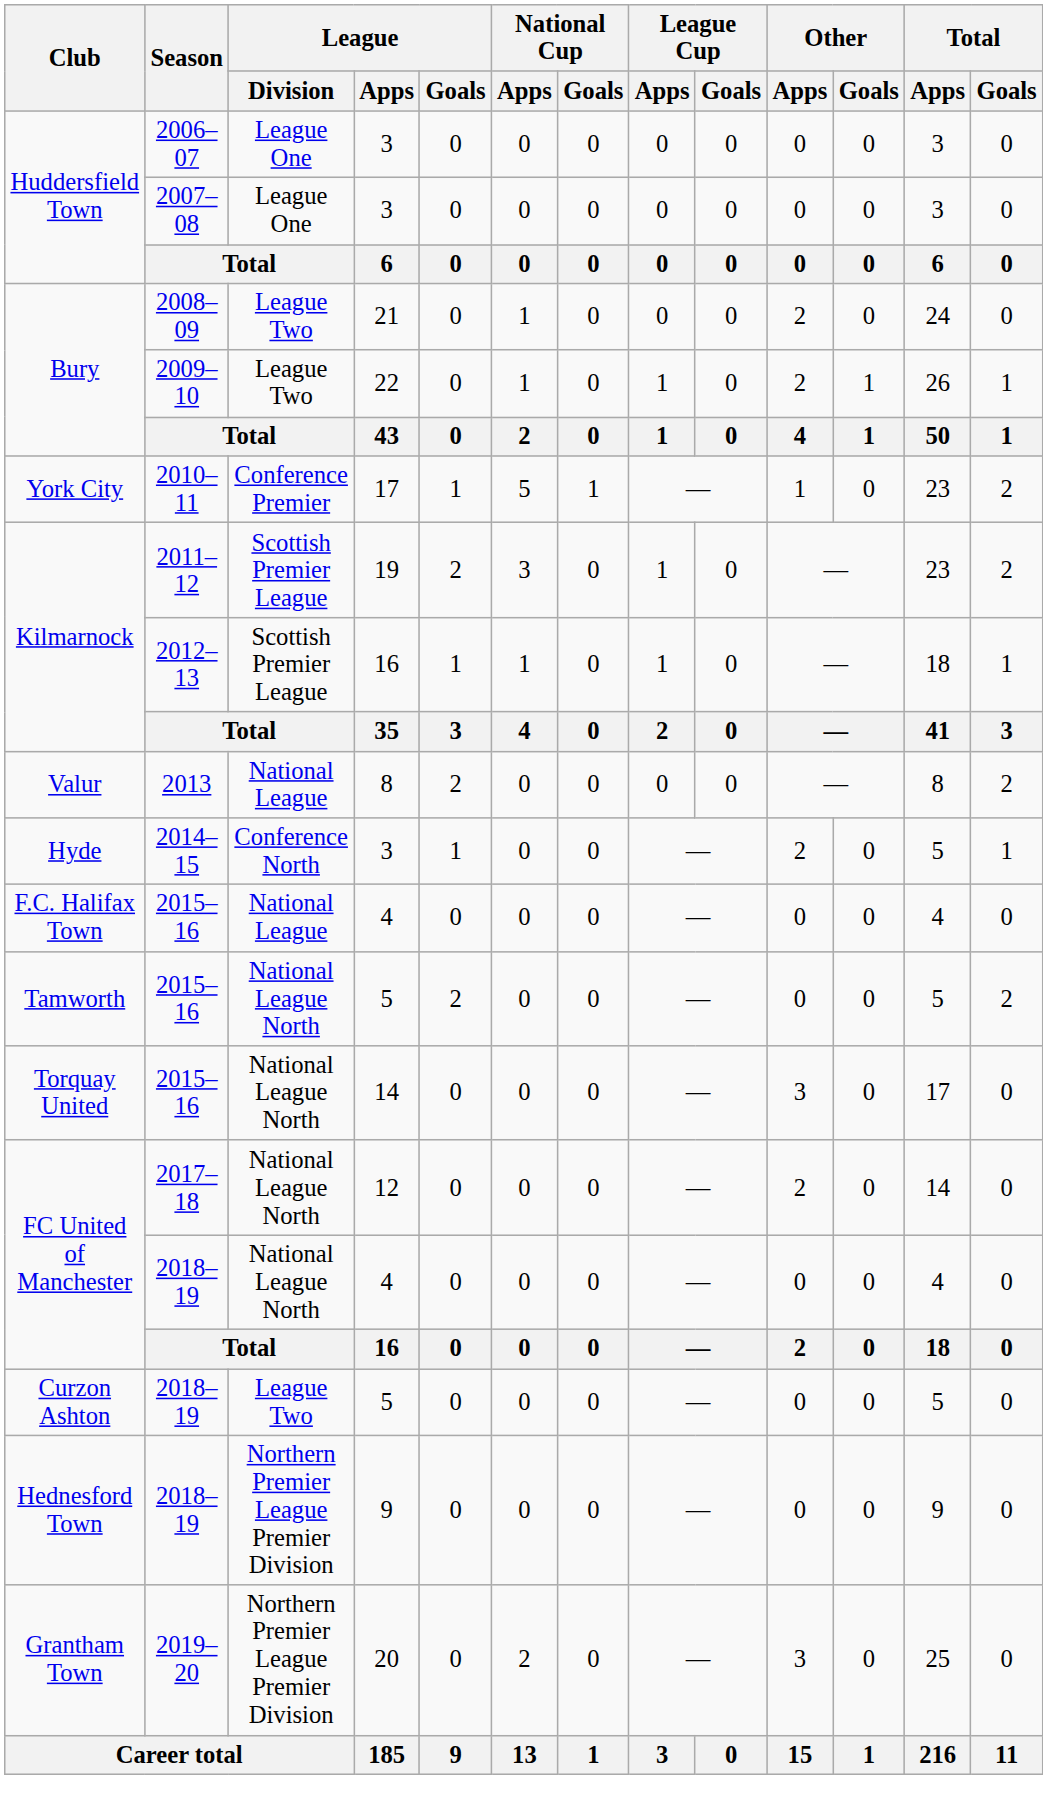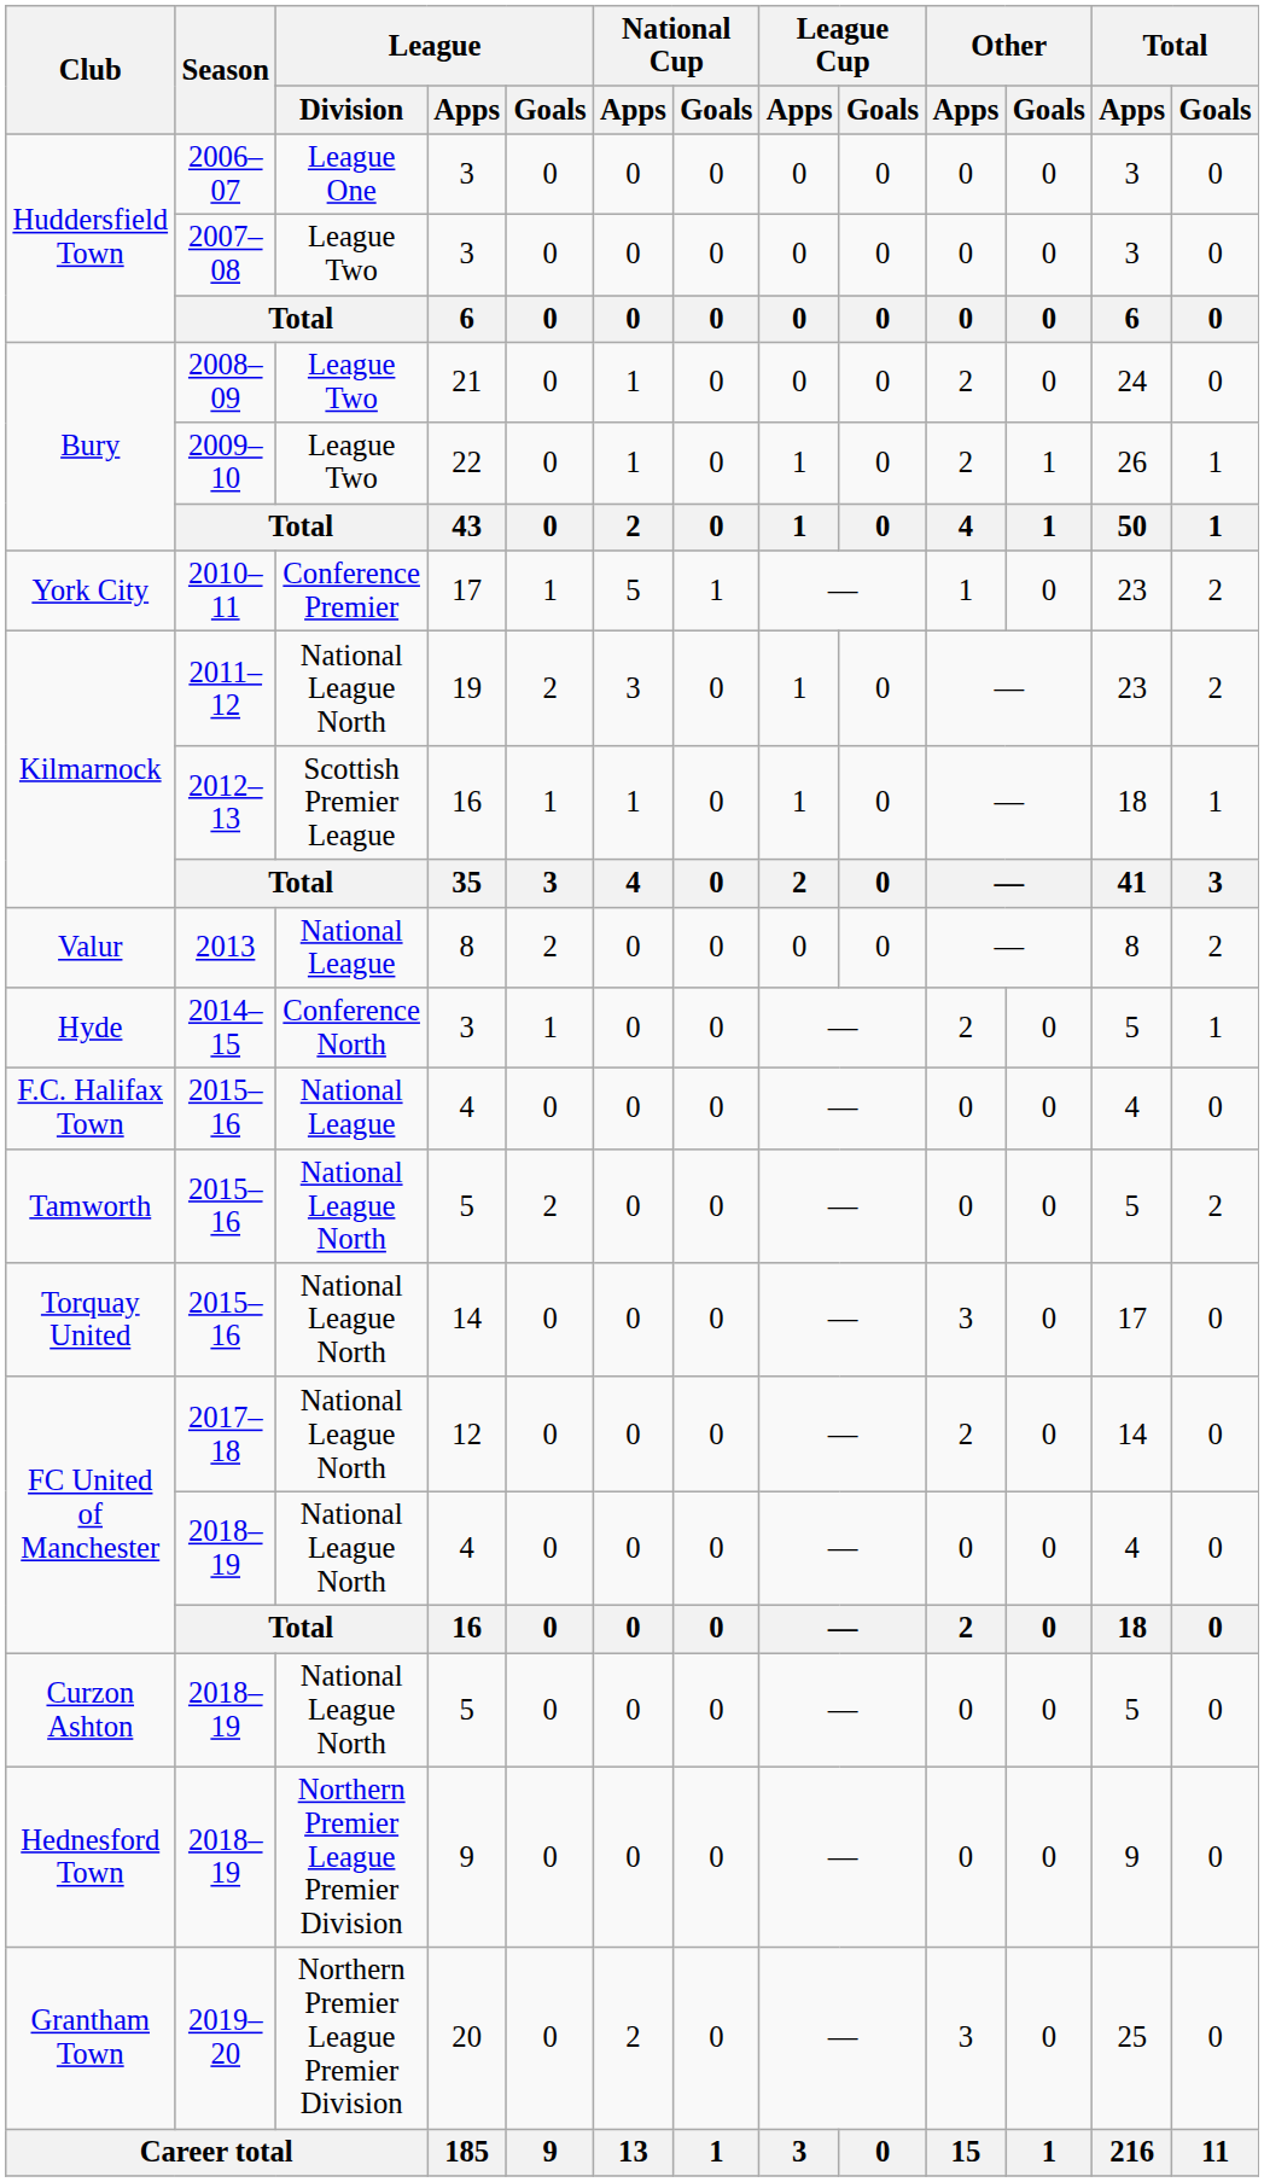 <table class=wikitable style="text-align: center;">
 <tr>
 <th rowspan=2>Club</th>
 <th rowspan=2>Season</th>
 <th colspan=3>League</th>
 <th colspan=2>National Cup</th>
 <th colspan=2>League Cup</th>
 <th colspan=2>Other</th>
 <th colspan=2>Total</th>
 </tr>
 <tr>
 <th>Division</th>
 <th>Apps</th>
 <th>Goals</th>
 <th>Apps</th>
 <th>Goals</th>
 <th>Apps</th>
 <th>Goals</th>
 <th>Apps</th>
 <th>Goals</th>
 <th>Apps</th>
 <th>Goals</th>
 </tr>
 <tr>
 <td rowspan=3><a href='#'>Huddersfield Town</a></td>
 <td><a href='#'>2006–07</a></td>
 <td><a href='#'>League One</a></td>
 <td>3</td>
 <td>0</td>
 <td>0</td>
 <td>0</td>
 <td>0</td>
 <td>0</td>
 <td>0</td>
 <td>0</td>
 <td>3</td>
 <td>0</td>
 </tr>
 <tr>
 <td><a href='#'>2007–08</a></td>
-<td>League One</td>
+<td>League Two</td>
 <td>3</td>
 <td>0</td>
 <td>0</td>
 <td>0</td>
 <td>0</td>
 <td>0</td>
 <td>0</td>
 <td>0</td>
 <td>3</td>
 <td>0</td>
 </tr>
 <tr>
 <th colspan=2>Total</th>
 <th>6</th>
 <th>0</th>
 <th>0</th>
 <th>0</th>
 <th>0</th>
 <th>0</th>
 <th>0</th>
 <th>0</th>
 <th>6</th>
 <th>0</th>
 </tr>
 <tr>
 <td rowspan=3><a href='#'>Bury</a></td>
 <td><a href='#'>2008–09</a></td>
 <td><a href='#'>League Two</a></td>
 <td>21</td>
 <td>0</td>
 <td>1</td>
 <td>0</td>
 <td>0</td>
 <td>0</td>
 <td>2</td>
 <td>0</td>
 <td>24</td>
 <td>0</td>
 </tr>
 <tr>
 <td><a href='#'>2009–10</a></td>
 <td>League Two</td>
 <td>22</td>
 <td>0</td>
 <td>1</td>
 <td>0</td>
 <td>1</td>
 <td>0</td>
 <td>2</td>
 <td>1</td>
 <td>26</td>
 <td>1</td>
 </tr>
 <tr>
 <th colspan=2>Total</th>
 <th>43</th>
 <th>0</th>
 <th>2</th>
 <th>0</th>
 <th>1</th>
 <th>0</th>
 <th>4</th>
 <th>1</th>
 <th>50</th>
 <th>1</th>
 </tr>
 <tr>
 <td><a href='#'>York City</a></td>
 <td><a href='#'>2010–11</a></td>
 <td><a href='#'>Conference Premier</a></td>
 <td>17</td>
 <td>1</td>
 <td>5</td>
 <td>1</td>
 <td colspan=2>—</td>
 <td>1</td>
 <td>0</td>
 <td>23</td>
 <td>2</td>
 </tr>
 <tr>
 <td rowspan=3><a href='#'>Kilmarnock</a></td>
 <td><a href='#'>2011–12</a></td>
-<td><a href='#'>Scottish Premier League</a></td>
+<td>National League North</td>
 <td>19</td>
 <td>2</td>
 <td>3</td>
 <td>0</td>
 <td>1</td>
 <td>0</td>
 <td colspan=2>—</td>
 <td>23</td>
 <td>2</td>
 </tr>
 <tr>
 <td><a href='#'>2012–13</a></td>
 <td>Scottish Premier League</td>
 <td>16</td>
 <td>1</td>
 <td>1</td>
 <td>0</td>
 <td>1</td>
 <td>0</td>
 <td colspan=2>—</td>
 <td>18</td>
 <td>1</td>
 </tr>
 <tr>
 <th colspan=2>Total</th>
 <th>35</th>
 <th>3</th>
 <th>4</th>
 <th>0</th>
 <th>2</th>
 <th>0</th>
 <th colspan=2>—</th>
 <th>41</th>
 <th>3</th>
 </tr>
 <tr>
 <td><a href='#'>Valur</a></td>
 <td><a href='#'>2013</a></td>
 <td><a href='#'>National League</a></td>
 <td>8</td>
 <td>2</td>
 <td>0</td>
 <td>0</td>
 <td>0</td>
 <td>0</td>
 <td colspan="2">—</td>
 <td>8</td>
 <td>2</td>
 </tr>
 <tr>
 <td><a href='#'>Hyde</a></td>
 <td><a href='#'>2014–15</a></td>
 <td><a href='#'>Conference North</a></td>
 <td>3</td>
 <td>1</td>
 <td>0</td>
 <td>0</td>
 <td colspan="2">—</td>
 <td>2</td>
 <td>0</td>
 <td>5</td>
 <td>1</td>
 </tr>
 <tr>
 <td><a href='#'>F.C. Halifax Town</a></td>
 <td><a href='#'>2015–16</a></td>
 <td><a href='#'>National League</a></td>
 <td>4</td>
 <td>0</td>
 <td>0</td>
 <td>0</td>
 <td colspan="2">—</td>
 <td>0</td>
 <td>0</td>
 <td>4</td>
 <td>0</td>
 </tr>
 <tr>
 <td><a href='#'>Tamworth</a></td>
 <td><a href='#'>2015–16</a></td>
 <td><a href='#'>National League North</a></td>
 <td>5</td>
 <td>2</td>
 <td>0</td>
 <td>0</td>
 <td colspan="2">—</td>
 <td>0</td>
 <td>0</td>
 <td>5</td>
 <td>2</td>
 </tr>
 <tr>
 <td><a href='#'>Torquay United</a></td>
 <td><a href='#'>2015–16</a></td>
 <td>National League North</td>
 <td>14</td>
 <td>0</td>
 <td>0</td>
 <td>0</td>
 <td colspan="2">—</td>
 <td>3</td>
 <td>0</td>
 <td>17</td>
 <td>0</td>
 </tr>
 <tr>
 <td rowspan="3"><a href='#'>FC United of Manchester</a></td>
 <td><a href='#'>2017–18</a></td>
 <td>National League North</td>
 <td>12</td>
 <td>0</td>
 <td>0</td>
 <td>0</td>
 <td colspan="2">—</td>
 <td>2</td>
 <td>0</td>
 <td>14</td>
 <td>0</td>
 </tr>
 <tr>
 <td><a href='#'>2018–19</a></td>
 <td>National League North</td>
 <td>4</td>
 <td>0</td>
 <td>0</td>
 <td>0</td>
 <td colspan="2">—</td>
 <td>0</td>
 <td>0</td>
 <td>4</td>
 <td>0</td>
 </tr>
 <tr>
 <th colspan="2">Total</th>
 <th>16</th>
 <th>0</th>
 <th>0</th>
 <th>0</th>
 <th colspan="2">—</th>
 <th>2</th>
 <th>0</th>
 <th>18</th>
 <th>0</th>
 </tr>
 <tr>
 <td><a href='#'>Curzon Ashton</a></td>
 <td><a href='#'>2018–19</a></td>
-<td><a href='#'>League Two</a></td>
+<td>National League North</td>
 <td>5</td>
 <td>0</td>
 <td>0</td>
 <td>0</td>
 <td colspan="2">—</td>
 <td>0</td>
 <td>0</td>
 <td>5</td>
 <td>0</td>
 </tr>
 <tr>
 <td><a href='#'>Hednesford Town</a></td>
 <td><a href='#'>2018–19</a></td>
 <td><a href='#'>Northern Premier League</a> Premier Division</td>
 <td>9</td>
 <td>0</td>
 <td>0</td>
 <td>0</td>
 <td colspan="2">—</td>
 <td>0</td>
 <td>0</td>
 <td>9</td>
 <td>0</td>
 </tr>
 <tr>
 <td><a href='#'>Grantham Town</a></td>
 <td><a href='#'>2019–20</a></td>
 <td>Northern Premier League Premier Division</td>
 <td>20</td>
 <td>0</td>
 <td>2</td>
 <td>0</td>
 <td colspan="2">—</td>
 <td>3</td>
 <td>0</td>
 <td>25</td>
 <td>0</td>
 </tr>
 <tr>
 <th colspan="3">Career total</th>
 <th>185</th>
 <th>9</th>
 <th>13</th>
 <th>1</th>
 <th>3</th>
 <th>0</th>
 <th>15</th>
 <th>1</th>
 <th>216</th>
 <th>11</th>
 </tr>
 </table>
